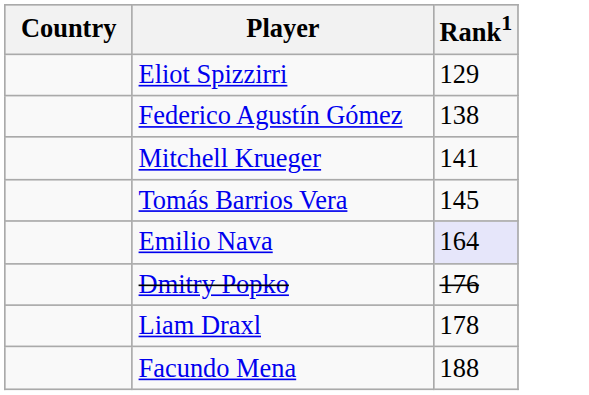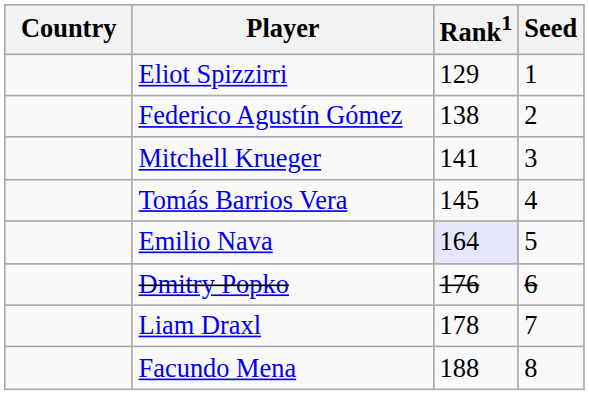 <table class="sortable wikitable">
 <tr>
 <th width="70">Country</th>
 <th width="175">Player</th>
 <th>Rank<sup>1</sup></th>
+<th>Seed</th>
 </tr>
 <tr>
 <td></td>
 <td><a href='#'>Eliot Spizzirri</a></td>
 <td>129</td>
+<td>1</td>
 </tr>
 <tr>
 <td></td>
 <td><a href='#'>Federico Agustín Gómez</a></td>
 <td>138</td>
+<td>2</td>
 </tr>
 <tr>
 <td></td>
 <td><a href='#'>Mitchell Krueger</a></td>
 <td>141</td>
+<td>3</td>
 </tr>
 <tr>
 <td></td>
 <td><a href='#'>Tomás Barrios Vera</a></td>
 <td>145</td>
+<td>4</td>
 </tr>
 <tr>
 <td></td>
 <td><a href='#'>Emilio Nava</a></td>
 <td style="background: lavender;">164</td>
+<td>5</td>
 </tr>
 <tr>
 <td><s></s></td>
 <td><s><a href='#'>Dmitry Popko</a></s></td>
 <td><s>176</s></td>
+<td><s>6</s></td>
 </tr>
 <tr>
 <td></td>
 <td><a href='#'>Liam Draxl</a></td>
 <td>178</td>
+<td>7</td>
 </tr>
 <tr>
 <td></td>
 <td><a href='#'>Facundo Mena</a></td>
 <td>188</td>
+<td>8</td>
 </tr>
 </table>
